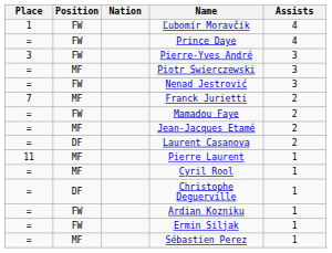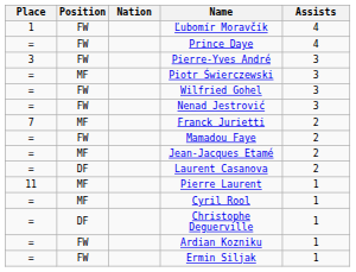 <table class="wikitable" style="font-size: 95%; text-align: center;">
 <tr>
 <th width=60>Place</th>
 <th width=60>Position</th>
 <th width=60>Nation</th>
 <th width=150>Name</th>
 <th width=80>Assists</th>
 </tr>
 <tr>
 <td>1</td>
 <td>FW</td>
 <td></td>
 <td><a href='#'>Ľubomír Moravčík</a></td>
 <td>4</td>
 </tr>
 <tr>
 <td>=</td>
 <td>FW</td>
 <td></td>
 <td><a href='#'>Prince Daye</a></td>
 <td>4</td>
 </tr>
 <tr>
 <td>3</td>
 <td>FW</td>
 <td></td>
 <td><a href='#'>Pierre-Yves André</a></td>
 <td>3</td>
 </tr>
 <tr>
 <td>=</td>
 <td>MF</td>
 <td></td>
 <td><a href='#'>Piotr Świerczewski</a></td>
+<td>3</td>
+</tr>
+<tr>
+<td>=</td>
+<td>FW</td>
+<td></td>
+<td><a href='#'>Wilfried Gohel</a></td>
 <td>3</td>
 </tr>
 <tr>
 <td>=</td>
 <td>FW</td>
 <td></td>
 <td><a href='#'>Nenad Jestrović</a></td>
 <td>3</td>
 </tr>
 <tr>
 <td>7</td>
 <td>MF</td>
 <td></td>
 <td><a href='#'>Franck Jurietti</a></td>
 <td>2</td>
 </tr>
 <tr>
 <td>=</td>
 <td>FW</td>
 <td></td>
 <td><a href='#'>Mamadou Faye</a></td>
 <td>2</td>
 </tr>
 <tr>
 <td>=</td>
 <td>MF</td>
 <td></td>
 <td><a href='#'>Jean-Jacques Etamé</a></td>
 <td>2</td>
 </tr>
 <tr>
 <td>=</td>
 <td>DF</td>
 <td></td>
 <td><a href='#'>Laurent Casanova</a></td>
 <td>2</td>
 </tr>
 <tr>
 <td>11</td>
 <td>MF</td>
 <td></td>
 <td><a href='#'>Pierre Laurent</a></td>
 <td>1</td>
 </tr>
 <tr>
 <td>=</td>
 <td>MF</td>
 <td></td>
 <td><a href='#'>Cyril Rool</a></td>
 <td>1</td>
 </tr>
 <tr>
 <td>=</td>
 <td>DF</td>
 <td></td>
 <td><a href='#'>Christophe Deguerville</a></td>
 <td>1</td>
 </tr>
 <tr>
 <td>=</td>
 <td>FW</td>
 <td></td>
 <td><a href='#'>Ardian Kozniku</a></td>
 <td>1</td>
 </tr>
 <tr>
 <td>=</td>
 <td>FW</td>
 <td></td>
 <td><a href='#'>Ermin Siljak</a></td>
 <td>1</td>
 </tr>
-<tr>
-<td>=</td>
-<td>MF</td>
-<td></td>
-<td><a href='#'>Sébastien Perez</a></td>
-<td>1</td>
-</tr>
 </table>
